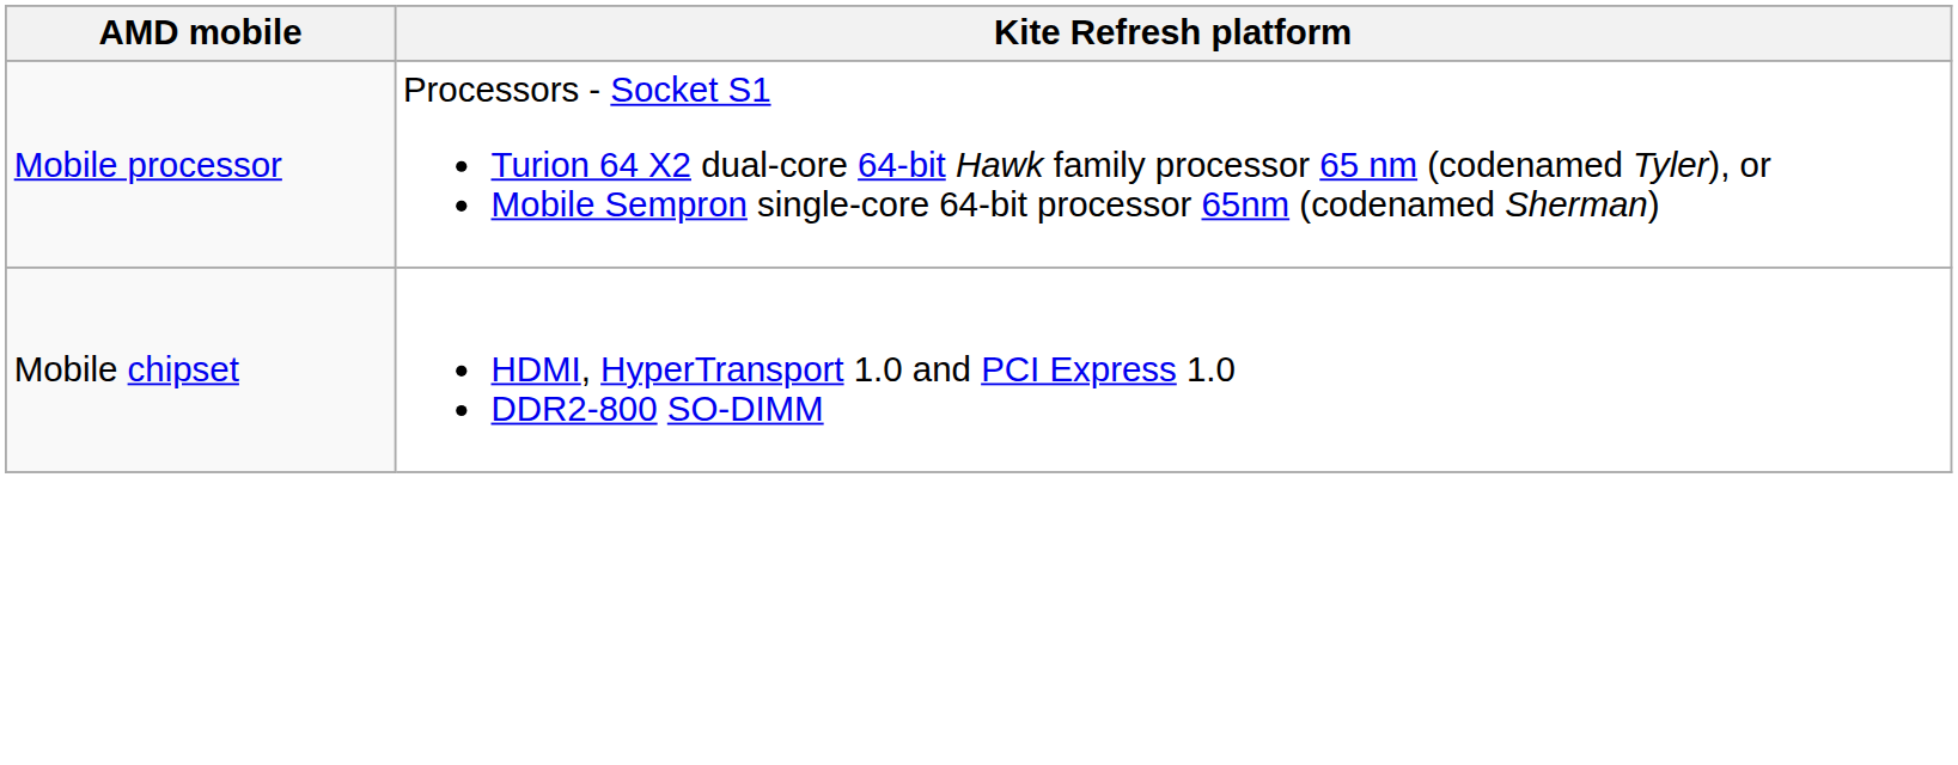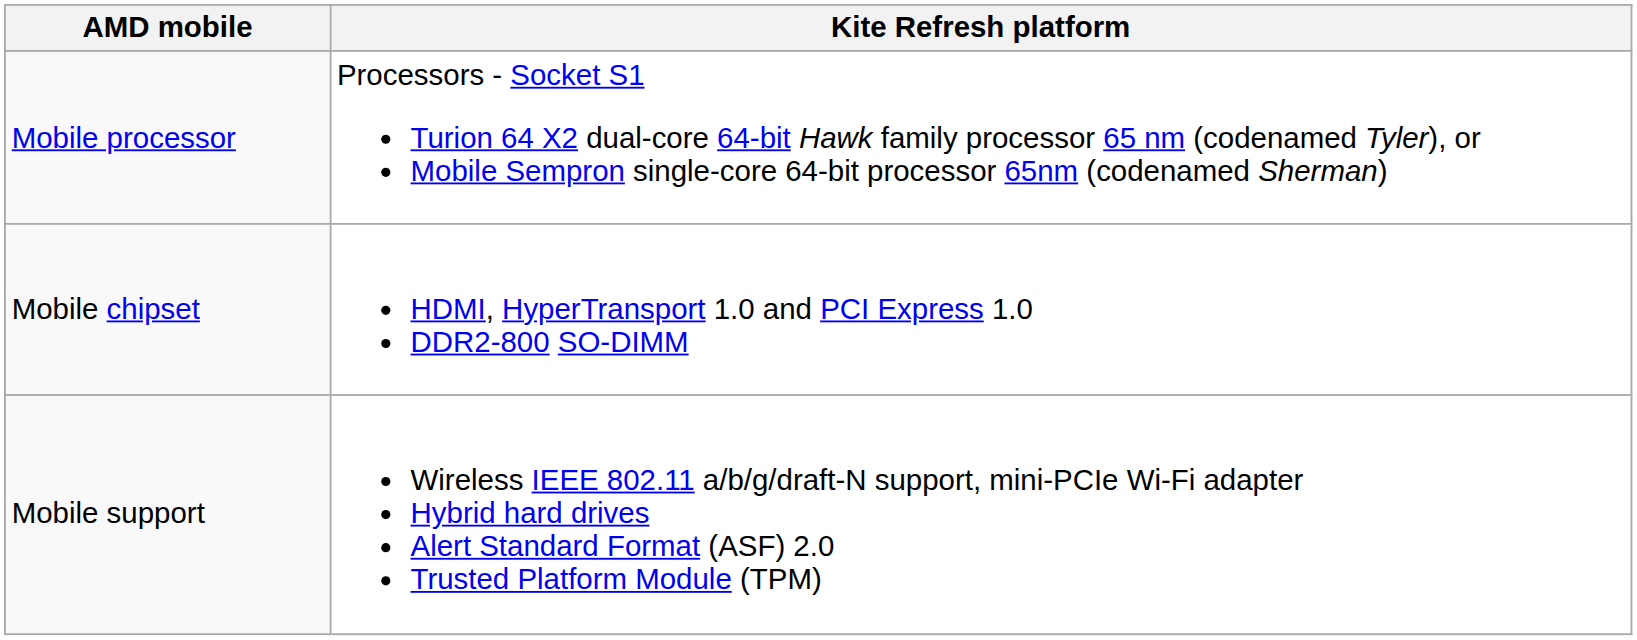 <table class="wikitable" width="70%">
 <tr>
 <th width="20%">AMD mobile</th>
 <th>Kite Refresh platform</th>
 </tr>
 <tr>
 <td><a href='#'>Mobile processor</a></td>
 <td style="background:white">Processors - <a href='#'>Socket S1</a><br><ul><li><a href='#'>Turion 64 X2</a> dual-core <a href='#'>64-bit</a> <em>Hawk</em> family processor <a href='#'>65 nm</a> (codenamed <em>Tyler</em>), or</li><li><a href='#'>Mobile Sempron</a> single-core 64-bit processor <a href='#'>65nm</a> (codenamed <em>Sherman</em>)</li></ul></td>
 </tr>
 <tr>
 <td>Mobile <a href='#'>chipset</a></td>
 <td style="background:white"><br><ul><li><a href='#'>HDMI</a>, <a href='#'>HyperTransport</a> 1.0 and <a href='#'>PCI Express</a> 1.0</li><li><a href='#'>DDR2-800</a> <a href='#'>SO-DIMM</a></li></ul></td>
 </tr>
+<tr>
+<td>Mobile support</td>
+<td style="background:white"><br><ul><li>Wireless <a href='#'>IEEE 802.11</a> a/b/g/draft-N support, mini-PCIe Wi-Fi adapter</li><li><a href='#'>Hybrid hard drives</a></li><li><a href='#'>Alert Standard Format</a> (ASF) 2.0</li><li><a href='#'>Trusted Platform Module</a> (TPM)</li></ul></td>
+</tr>
 </table>
